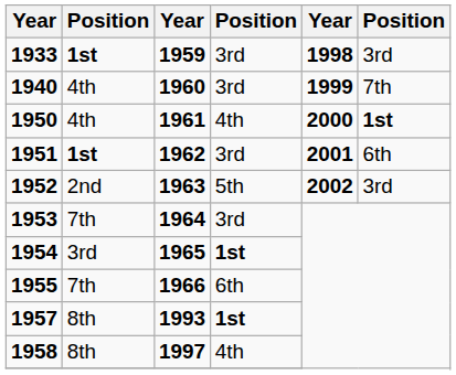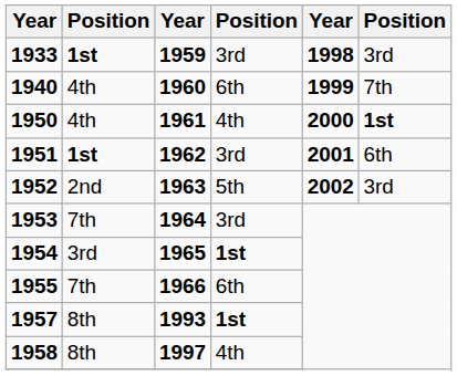 <table class="wikitable" style="margin:1em auto;">
 <tr>
 <th>Year</th>
 <th>Position</th>
 <th>Year</th>
 <th>Position</th>
 <th>Year</th>
 <th>Position</th>
 </tr>
 <tr>
 <td><strong>1933</strong></td>
 <td><strong>1st</strong></td>
 <td><strong>1959</strong></td>
 <td>3rd</td>
 <td><strong>1998</strong></td>
 <td>3rd</td>
 </tr>
 <tr>
 <td><strong>1940</strong></td>
 <td>4th</td>
 <td><strong>1960</strong></td>
-<td>3rd</td>
+<td>6th</td>
 <td><strong>1999</strong></td>
 <td>7th</td>
 </tr>
 <tr>
 <td><strong>1950</strong></td>
 <td>4th</td>
 <td><strong>1961</strong></td>
 <td>4th</td>
 <td><strong>2000</strong></td>
 <td><strong>1st</strong></td>
 </tr>
 <tr>
 <td><strong>1951</strong></td>
 <td><strong>1st</strong></td>
 <td><strong>1962</strong></td>
 <td>3rd</td>
 <td><strong>2001</strong></td>
 <td>6th</td>
 </tr>
 <tr>
 <td><strong>1952</strong></td>
 <td>2nd</td>
 <td><strong>1963</strong></td>
 <td>5th</td>
 <td><strong>2002</strong></td>
 <td>3rd</td>
 </tr>
 <tr>
 <td><strong>1953</strong></td>
 <td>7th</td>
 <td><strong>1964</strong></td>
 <td>3rd</td>
 </tr>
 <tr>
 <td><strong>1954</strong></td>
 <td>3rd</td>
 <td><strong>1965</strong></td>
 <td><strong>1st</strong></td>
 </tr>
 <tr>
 <td><strong>1955</strong></td>
 <td>7th</td>
 <td><strong>1966</strong></td>
 <td>6th</td>
 </tr>
 <tr>
 <td><strong>1957</strong></td>
 <td>8th</td>
 <td><strong>1993</strong></td>
 <td><strong>1st</strong></td>
 </tr>
 <tr>
 <td><strong>1958</strong></td>
 <td>8th</td>
 <td><strong>1997</strong></td>
 <td>4th</td>
 </tr>
 <tr>
 </tr>
 </table>
